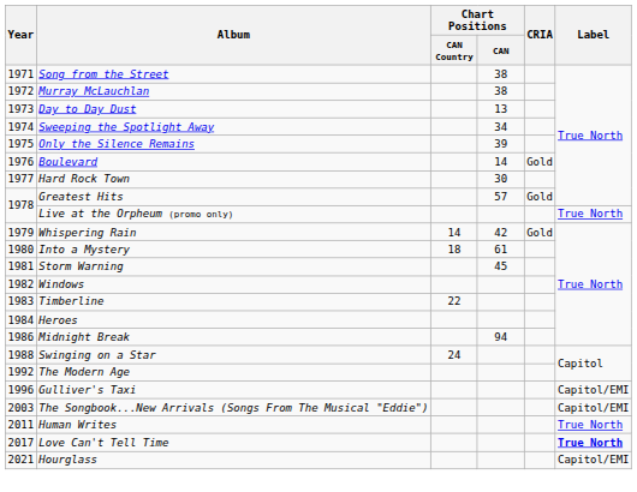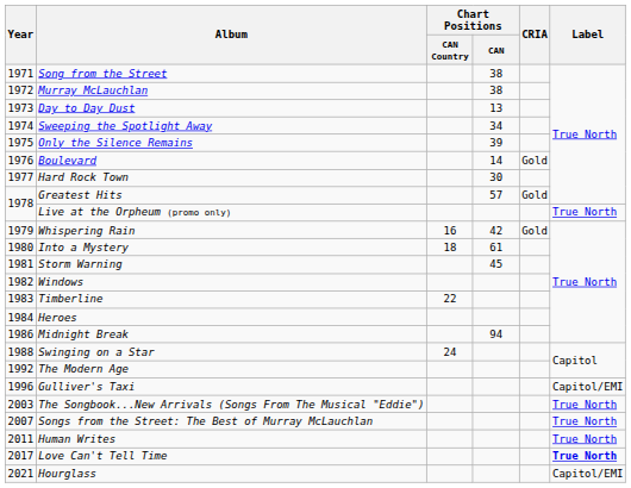 <table class="wikitable">
 <tr>
 <th rowspan="2">Year</th>
 <th rowspan="2">Album</th>
 <th colspan="2">Chart Positions</th>
 <th rowspan="2">CRIA</th>
 <th rowspan="2">Label</th>
 </tr>
 <tr>
 <th width="50"><small>CAN Country</small></th>
 <th width="50"><small>CAN</small></th>
 </tr>
 <tr>
 <td>1971</td>
 <td><em><a href='#'>Song from the Street</a></em></td>
 <td></td>
 <td align="center">38</td>
 <td></td>
 <td rowspan="8"><a href='#'>True North</a></td>
 </tr>
 <tr>
 <td>1972</td>
 <td><em><a href='#'>Murray McLauchlan</a></em></td>
 <td></td>
 <td align="center">38</td>
 <td></td>
 </tr>
 <tr>
 <td>1973</td>
 <td><em><a href='#'>Day to Day Dust</a></em></td>
 <td></td>
 <td align="center">13</td>
 <td></td>
 </tr>
 <tr>
 <td>1974</td>
 <td><em><a href='#'>Sweeping the Spotlight Away</a></em></td>
 <td></td>
 <td align="center">34</td>
 <td></td>
 </tr>
 <tr>
 <td>1975</td>
 <td><em><a href='#'>Only the Silence Remains</a></em></td>
 <td></td>
 <td align="center">39</td>
 <td></td>
 </tr>
 <tr>
 <td>1976</td>
 <td><em><a href='#'>Boulevard</a></em></td>
 <td></td>
 <td align="center">14</td>
 <td align="center">Gold</td>
 </tr>
 <tr>
 <td>1977</td>
 <td><em>Hard Rock Town</em></td>
 <td></td>
 <td align="center">30</td>
 <td></td>
 </tr>
 <tr>
 <td rowspan="2">1978</td>
 <td><em>Greatest Hits</em></td>
 <td></td>
 <td align="center">57</td>
 <td align="center">Gold</td>
 </tr>
 <tr>
 <td><em>Live at the Orpheum</em> <small>(promo only)</small></td>
 <td></td>
 <td></td>
 <td></td>
 <td><a href='#'>True North</a></td>
 </tr>
 <tr>
 <td>1979</td>
 <td><em>Whispering Rain</em></td>
-<td align="center">14</td>
+<td align="center">16</td>
 <td align="center">42</td>
 <td align="center">Gold</td>
 <td rowspan="7"><a href='#'>True North</a></td>
 </tr>
 <tr>
 <td>1980</td>
 <td><em>Into a Mystery</em></td>
 <td align="center">18</td>
 <td align="center">61</td>
 <td></td>
 </tr>
 <tr>
 <td>1981</td>
 <td><em>Storm Warning</em></td>
 <td></td>
 <td align="center">45</td>
 <td></td>
 </tr>
 <tr>
 <td>1982</td>
 <td><em>Windows</em></td>
 <td></td>
 <td></td>
 <td></td>
 </tr>
 <tr>
 <td>1983</td>
 <td><em>Timberline</em></td>
 <td align="center">22</td>
 <td></td>
 <td></td>
 </tr>
 <tr>
 <td>1984</td>
 <td><em>Heroes</em></td>
 <td></td>
 <td></td>
 <td></td>
 </tr>
 <tr>
 <td>1986</td>
 <td><em>Midnight Break</em></td>
 <td></td>
 <td align="center">94</td>
 <td></td>
 </tr>
 <tr>
 <td>1988</td>
 <td><em>Swinging on a Star</em></td>
 <td align="center">24</td>
 <td></td>
 <td></td>
 <td rowspan="2">Capitol</td>
 </tr>
 <tr>
 <td>1992</td>
 <td><em>The Modern Age</em></td>
 <td></td>
 <td></td>
 <td></td>
 </tr>
 <tr>
 <td>1996</td>
 <td><em>Gulliver's Taxi</em></td>
 <td></td>
 <td></td>
 <td></td>
 <td rowspan="1">Capitol/EMI</td>
 </tr>
 <tr>
 <td>2003</td>
 <td><em>The Songbook...New Arrivals (Songs From The Musical "Eddie")</em></td>
 <td></td>
 <td></td>
 <td></td>
-<td rowspan="1">Capitol/EMI</td>
+<td><a href='#'>True North</a></td>
+</tr>
+<tr>
+<td>2007</td>
+<td><em>Songs from the Street: The Best of Murray McLauchlan</em></td>
+<td></td>
+<td></td>
+<td></td>
+<td><a href='#'>True North</a></td>
 </tr>
 <tr>
 <td>2011</td>
 <td><em>Human Writes</em></td>
 <td></td>
 <td></td>
 <td></td>
 <td><a href='#'>True North</a></td>
 </tr>
 <tr>
 <td>2017</td>
 <td><em>Love Can't Tell Time</em></td>
 <td></td>
 <td></td>
 <td></td>
 <td><strong><a href='#'>True North</a></strong></td>
 </tr>
 <tr>
 <td>2021</td>
 <td><em>Hourglass</em></td>
 <td></td>
 <td></td>
 <td></td>
 <td rowspan="1">Capitol/EMI</td>
 </tr>
 </table>
